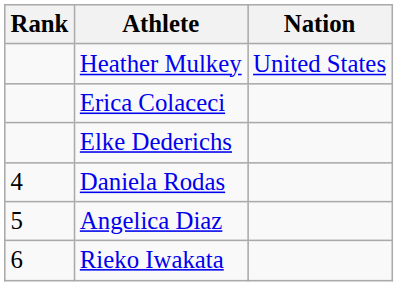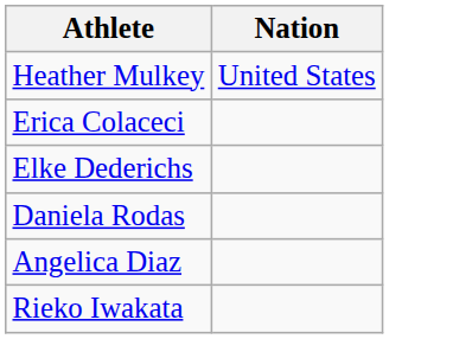 <table class="wikitable sortable" style="text-align:left">
 <tr>
-<th scope=col>Rank</th>
 <th scope=col>Athlete</th>
 <th scope=col>Nation</th>
 </tr>
 <tr>
-<td></td>
 <td align=left><a href='#'>Heather Mulkey</a></td>
 <td> <a href='#'>United States</a></td>
 </tr>
 <tr>
-<td></td>
 <td align=left><a href='#'>Erica Colaceci</a></td>
 <td></td>
 </tr>
 <tr>
-<td></td>
 <td align=left><a href='#'>Elke Dederichs</a></td>
 <td></td>
 </tr>
 <tr>
-<td>4</td>
 <td align=left><a href='#'>Daniela Rodas</a></td>
 <td></td>
 </tr>
 <tr>
-<td>5</td>
 <td align=left><a href='#'>Angelica Diaz</a></td>
 <td></td>
 </tr>
 <tr>
-<td>6</td>
 <td align=left><a href='#'>Rieko Iwakata</a></td>
 <td></td>
 </tr>
 </table>
